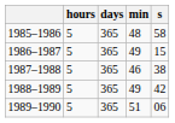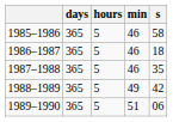 <table class=wikitable>
 <tr>
 <th></th>
+<th>days</th>
 <th>hours</th>
-<th>days</th>
 <th>min</th>
 <th>s</th>
 </tr>
 <tr>
 <td>1985–1986</td>
+<td>365</td>
 <td>5</td>
-<td>365</td>
-<td>48</td>
+<td>46</td>
 <td>58</td>
 </tr>
 <tr>
 <td>1986–1987</td>
+<td>365</td>
 <td>5</td>
-<td>365</td>
-<td>49</td>
-<td>15</td>
+<td>46</td>
+<td>18</td>
 </tr>
 <tr>
 <td>1987–1988</td>
+<td>365</td>
 <td>5</td>
-<td>365</td>
 <td>46</td>
-<td>38</td>
+<td>35</td>
 </tr>
 <tr>
 <td>1988–1989</td>
+<td>365</td>
 <td>5</td>
-<td>365</td>
 <td>49</td>
 <td>42</td>
 </tr>
 <tr>
 <td>1989–1990</td>
+<td>365</td>
 <td>5</td>
-<td>365</td>
 <td>51</td>
 <td>06</td>
 </tr>
 </table>
